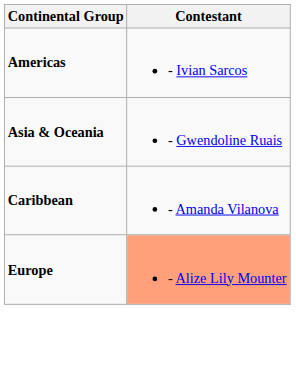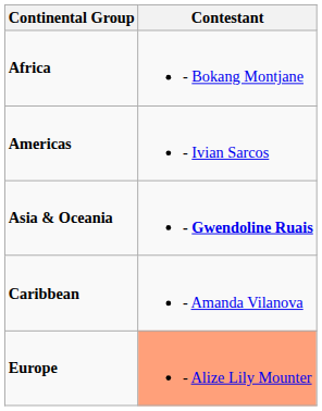 <table class="wikitable sortable" style="font-size:95%;">
 <tr>
 <th>Continental Group</th>
 <th>Contestant</th>
+</tr>
+<tr>
+<td><strong>Africa</strong></td>
+<td><br><ul><li> - <a href='#'>Bokang Montjane</a></li></ul></td>
 </tr>
 <tr>
 <td><strong>Americas</strong></td>
 <td><br><ul><li> - <a href='#'>Ivian Sarcos</a></li></ul></td>
 </tr>
 <tr>
 <td><strong>Asia & Oceania</strong></td>
-<td><br><ul><li> - <a href='#'>Gwendoline Ruais</a></li></ul></td>
+<td><strong><br><ul><li> - <a href='#'>Gwendoline Ruais</a></li></ul></strong></td>
 </tr>
 <tr>
 <td><strong>Caribbean</strong></td>
 <td><br><ul><li> - <a href='#'>Amanda Vilanova</a></li></ul></td>
 </tr>
 <tr>
 <td><strong>Europe</strong></td>
 <td style="background: lightsalmon;"><br><ul><li> - <a href='#'>Alize Lily Mounter</a></li></ul></td>
 </tr>
 </table>
